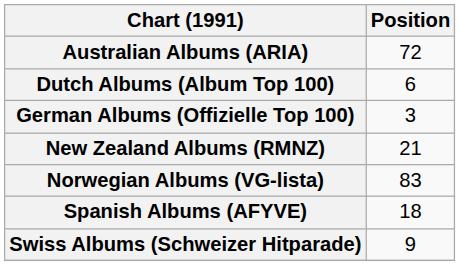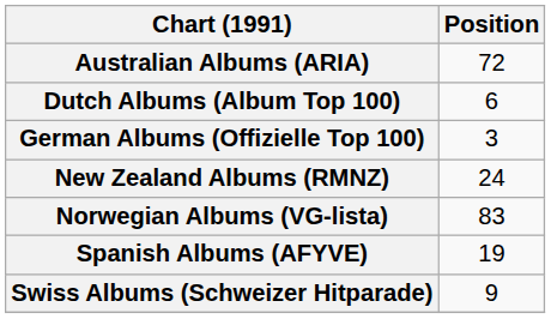 <table class="wikitable sortable plainrowheaders" style="text-align:center">
 <tr>
 <th scope="col">Chart (1991)</th>
 <th scope="col">Position</th>
 </tr>
 <tr>
 <th scope="row">Australian Albums (ARIA)</th>
 <td>72</td>
 </tr>
 <tr>
 <th scope="row">Dutch Albums (Album Top 100)</th>
 <td>6</td>
 </tr>
 <tr>
 <th scope="row">German Albums (Offizielle Top 100)</th>
 <td>3</td>
 </tr>
 <tr>
 <th scope="row">New Zealand Albums (RMNZ)</th>
-<td>21</td>
+<td>24</td>
 </tr>
 <tr>
 <th scope="row">Norwegian Albums (VG-lista)</th>
 <td>83</td>
 </tr>
 <tr>
 <th scope="row">Spanish Albums (AFYVE)</th>
-<td>18</td>
+<td>19</td>
 </tr>
 <tr>
 <th scope="row">Swiss Albums (Schweizer Hitparade)</th>
 <td>9</td>
 </tr>
 <tr>
 </tr>
 </table>
